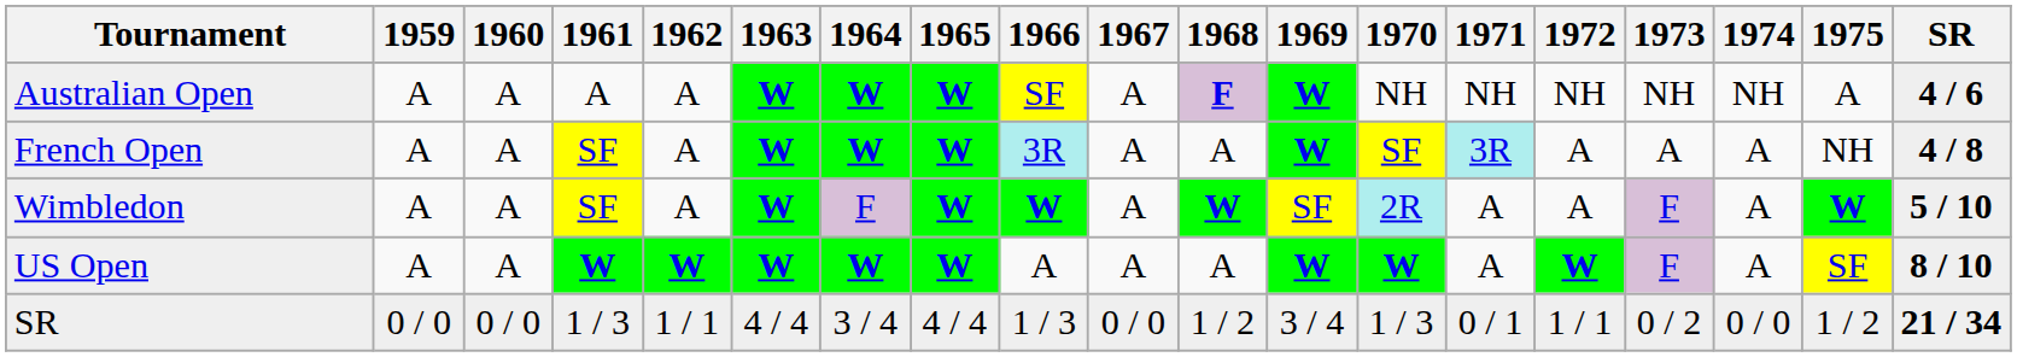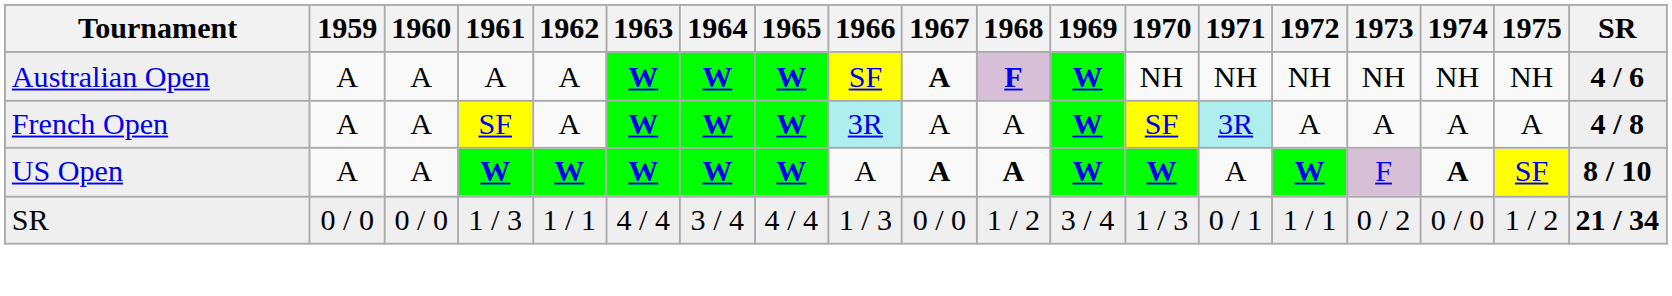 <table class=wikitable style=text-align:center>
 <tr>
 <th width=155>Tournament</th>
 <th>1959</th>
 <th>1960</th>
 <th>1961</th>
 <th>1962</th>
 <th>1963</th>
 <th>1964</th>
 <th>1965</th>
 <th>1966</th>
 <th>1967</th>
 <th>1968</th>
 <th>1969</th>
 <th>1970</th>
 <th>1971</th>
 <th>1972</th>
 <th>1973</th>
 <th>1974</th>
 <th>1975</th>
 <th>SR</th>
 </tr>
 <tr>
 <td style=background:#EFEFEF align=left><a href='#'>Australian Open</a></td>
 <td>A</td>
 <td>A</td>
 <td>A</td>
 <td>A</td>
 <td style=background:#00ff00><a href='#'><strong>W</strong></a></td>
 <td style=background:#00ff00><a href='#'><strong>W</strong></a></td>
 <td style=background:#00ff00><a href='#'><strong>W</strong></a></td>
 <td style=background:yellow><a href='#'>SF</a></td>
-<td>A</td>
+<td><strong>A</strong></td>
 <td style=background:#D8BFD8><strong><a href='#'>F</a></strong></td>
 <td style=background:#00ff00><a href='#'><strong>W</strong></a></td>
 <td>NH</td>
 <td>NH</td>
 <td>NH</td>
 <td>NH</td>
 <td>NH</td>
-<td>A</td>
+<td>NH</td>
 <td style=background:#EFEFEF><strong>4 / 6</strong></td>
 </tr>
 <tr>
 <td style=background:#EFEFEF align=left><a href='#'>French Open</a></td>
 <td>A</td>
 <td>A</td>
 <td style=background:yellow><a href='#'>SF</a></td>
 <td>A</td>
 <td style=background:#00ff00><a href='#'><strong>W</strong></a></td>
 <td style=background:#00ff00><a href='#'><strong>W</strong></a></td>
 <td style=background:#00ff00><a href='#'><strong>W</strong></a></td>
 <td style=background:#afeeee><a href='#'>3R</a></td>
 <td>A</td>
 <td>A</td>
 <td style=background:#00ff00><a href='#'><strong>W</strong></a></td>
 <td style=background:yellow><a href='#'>SF</a></td>
 <td style=background:#afeeee><a href='#'>3R</a></td>
 <td>A</td>
 <td>A</td>
 <td>A</td>
-<td>NH</td>
+<td>A</td>
 <td style=background:#EFEFEF><strong>4 / 8</strong></td>
-</tr>
-<tr>
-<td style=background:#EFEFEF align=left><a href='#'>Wimbledon</a></td>
-<td>A</td>
-<td>A</td>
-<td style=background:yellow><a href='#'>SF</a></td>
-<td>A</td>
-<td style=background:#00ff00><a href='#'><strong>W</strong></a></td>
-<td style=background:#D8BFD8><a href='#'>F</a></td>
-<td style=background:#00ff00><a href='#'><strong>W</strong></a></td>
-<td style=background:#00ff00><a href='#'><strong>W</strong></a></td>
-<td>A</td>
-<td style=background:#00ff00><a href='#'><strong>W</strong></a></td>
-<td style=background:yellow><a href='#'>SF</a></td>
-<td style=background:#afeeee><a href='#'>2R</a></td>
-<td>A</td>
-<td>A</td>
-<td style=background:#D8BFD8><a href='#'>F</a></td>
-<td>A</td>
-<td style=background:#00ff00><a href='#'><strong>W</strong></a></td>
-<td style=background:#EFEFEF><strong>5 / 10</strong></td>
 </tr>
 <tr>
 <td style=background:#EFEFEF align=left><a href='#'>US Open</a></td>
 <td>A</td>
 <td>A</td>
 <td style=background:#00ff00><a href='#'><strong>W</strong></a></td>
 <td style=background:#00ff00><a href='#'><strong>W</strong></a></td>
 <td style=background:#00ff00><a href='#'><strong>W</strong></a></td>
 <td style=background:#00ff00><a href='#'><strong>W</strong></a></td>
 <td style=background:#00ff00><a href='#'><strong>W</strong></a></td>
 <td>A</td>
-<td>A</td>
-<td>A</td>
+<td><strong>A</strong></td>
+<td><strong>A</strong></td>
 <td style=background:#00ff00><a href='#'><strong>W</strong></a></td>
 <td style=background:#00ff00><a href='#'><strong>W</strong></a></td>
 <td>A</td>
 <td style=background:#00ff00><a href='#'><strong>W</strong></a></td>
 <td style=background:#D8BFD8><a href='#'>F</a></td>
-<td>A</td>
+<td><strong>A</strong></td>
 <td style=background:yellow><a href='#'>SF</a></td>
 <td style=background:#EFEFEF><strong>8 / 10</strong></td>
 </tr>
 <tr>
 <td style=background:#EFEFEF align=left>SR</td>
 <td style=background:#EFEFEF>0 / 0</td>
 <td style=background:#EFEFEF>0 / 0</td>
 <td style=background:#EFEFEF>1 / 3</td>
 <td style=background:#EFEFEF>1 / 1</td>
 <td style=background:#EFEFEF>4 / 4</td>
 <td style=background:#EFEFEF>3 / 4</td>
 <td style=background:#EFEFEF>4 / 4</td>
 <td style=background:#EFEFEF>1 / 3</td>
 <td style=background:#EFEFEF>0 / 0</td>
 <td style=background:#EFEFEF>1 / 2</td>
 <td style=background:#EFEFEF>3 / 4</td>
 <td style=background:#EFEFEF>1 / 3</td>
 <td style=background:#EFEFEF>0 / 1</td>
 <td style=background:#EFEFEF>1 / 1</td>
 <td style=background:#EFEFEF>0 / 2</td>
 <td style=background:#EFEFEF>0 / 0</td>
 <td style=background:#EFEFEF>1 / 2</td>
 <td style=background:#EFEFEF><strong>21 / 34</strong></td>
 </tr>
 </table>
